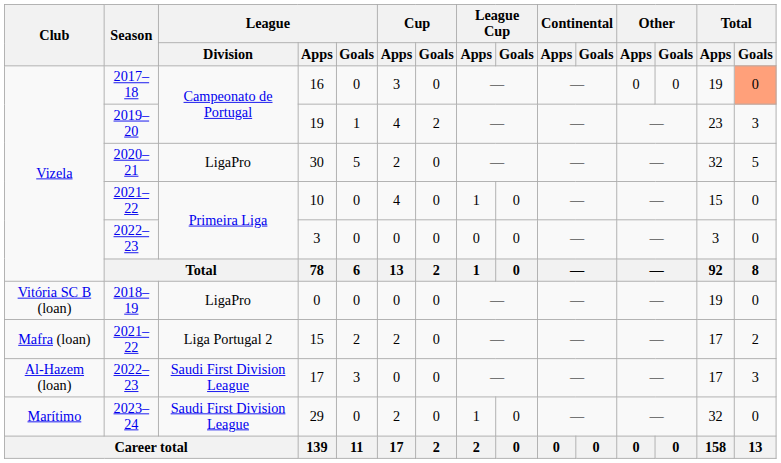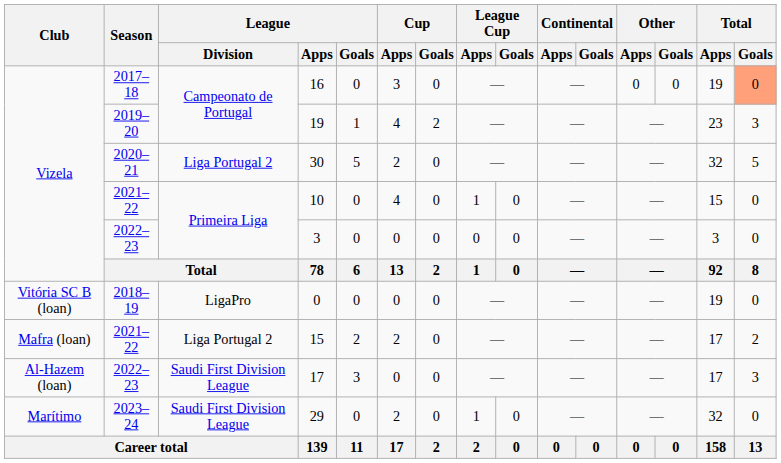 <table class="wikitable" style="text-align:center">
 <tr>
 <th rowspan="2">Club</th>
 <th rowspan="2">Season</th>
 <th colspan="3">League</th>
 <th colspan="2">Cup</th>
 <th colspan="2">League Cup</th>
 <th colspan="2">Continental</th>
 <th colspan="2">Other</th>
 <th colspan="2">Total</th>
 </tr>
 <tr>
 <th>Division</th>
 <th>Apps</th>
 <th>Goals</th>
 <th>Apps</th>
 <th>Goals</th>
 <th>Apps</th>
 <th>Goals</th>
 <th>Apps</th>
 <th>Goals</th>
 <th>Apps</th>
 <th>Goals</th>
 <th>Apps</th>
 <th>Goals</th>
 </tr>
 <tr>
 <td rowspan="6"><a href='#'>Vizela</a></td>
 <td><a href='#'>2017–18</a></td>
 <td rowspan="2"><a href='#'>Campeonato de Portugal</a></td>
 <td>16</td>
 <td>0</td>
 <td>3</td>
 <td>0</td>
 <td colspan="2">—</td>
 <td colspan="2">—</td>
 <td>0</td>
 <td>0</td>
 <td>19</td>
 <td style="background: lightsalmon;">0</td>
 </tr>
 <tr>
 <td><a href='#'>2019–20</a></td>
 <td>19</td>
 <td>1</td>
 <td>4</td>
 <td>2</td>
 <td colspan="2">—</td>
 <td colspan="2">—</td>
 <td colspan="2">—</td>
 <td>23</td>
 <td>3</td>
 </tr>
 <tr>
 <td><a href='#'>2020–21</a></td>
-<td>LigaPro</td>
+<td><a href='#'>Liga Portugal 2</a></td>
 <td>30</td>
 <td>5</td>
 <td>2</td>
 <td>0</td>
 <td colspan="2">—</td>
 <td colspan="2">—</td>
 <td colspan="2">—</td>
 <td>32</td>
 <td>5</td>
 </tr>
 <tr>
 <td><a href='#'>2021–22</a></td>
 <td rowspan="2"><a href='#'>Primeira Liga</a></td>
 <td>10</td>
 <td>0</td>
 <td>4</td>
 <td>0</td>
 <td>1</td>
 <td>0</td>
 <td colspan="2">—</td>
 <td colspan="2">—</td>
 <td>15</td>
 <td>0</td>
 </tr>
 <tr>
 <td><a href='#'>2022–23</a></td>
 <td>3</td>
 <td>0</td>
 <td>0</td>
 <td>0</td>
 <td>0</td>
 <td>0</td>
 <td colspan="2">—</td>
 <td colspan="2">—</td>
 <td>3</td>
 <td>0</td>
 </tr>
 <tr>
 <th colspan="2">Total</th>
 <th>78</th>
 <th>6</th>
 <th>13</th>
 <th>2</th>
 <th>1</th>
 <th>0</th>
 <th colspan="2">—</th>
 <th colspan="2">—</th>
 <th>92</th>
 <th>8</th>
 </tr>
 <tr>
 <td><a href='#'>Vitória SC B</a> (loan)</td>
 <td><a href='#'>2018–19</a></td>
 <td>LigaPro</td>
 <td>0</td>
 <td>0</td>
 <td>0</td>
 <td>0</td>
 <td colspan="2">—</td>
 <td colspan="2">—</td>
 <td colspan="2">—</td>
 <td>19</td>
 <td>0</td>
 </tr>
 <tr>
 <td><a href='#'>Mafra</a> (loan)</td>
 <td><a href='#'>2021–22</a></td>
 <td>Liga Portugal 2</td>
 <td>15</td>
 <td>2</td>
 <td>2</td>
 <td>0</td>
 <td colspan="2">—</td>
 <td colspan="2">—</td>
 <td colspan="2">—</td>
 <td>17</td>
 <td>2</td>
 </tr>
 <tr>
 <td><a href='#'>Al-Hazem</a> (loan)</td>
 <td><a href='#'>2022–23</a></td>
 <td><a href='#'>Saudi First Division League</a></td>
 <td>17</td>
 <td>3</td>
 <td>0</td>
 <td>0</td>
 <td colspan="2">—</td>
 <td colspan="2">—</td>
 <td colspan="2">—</td>
 <td>17</td>
 <td>3</td>
 </tr>
 <tr>
 <td><a href='#'>Marítimo</a></td>
 <td><a href='#'>2023–24</a></td>
 <td><a href='#'>Saudi First Division League</a></td>
 <td>29</td>
 <td>0</td>
 <td>2</td>
 <td>0</td>
 <td>1</td>
 <td>0</td>
 <td colspan="2">—</td>
 <td colspan="2">—</td>
 <td>32</td>
 <td>0</td>
 </tr>
 <tr>
 <th colspan="3">Career total</th>
 <th>139</th>
 <th>11</th>
 <th>17</th>
 <th>2</th>
 <th>2</th>
 <th>0</th>
 <th>0</th>
 <th>0</th>
 <th>0</th>
 <th>0</th>
 <th>158</th>
 <th>13</th>
 </tr>
 </table>
